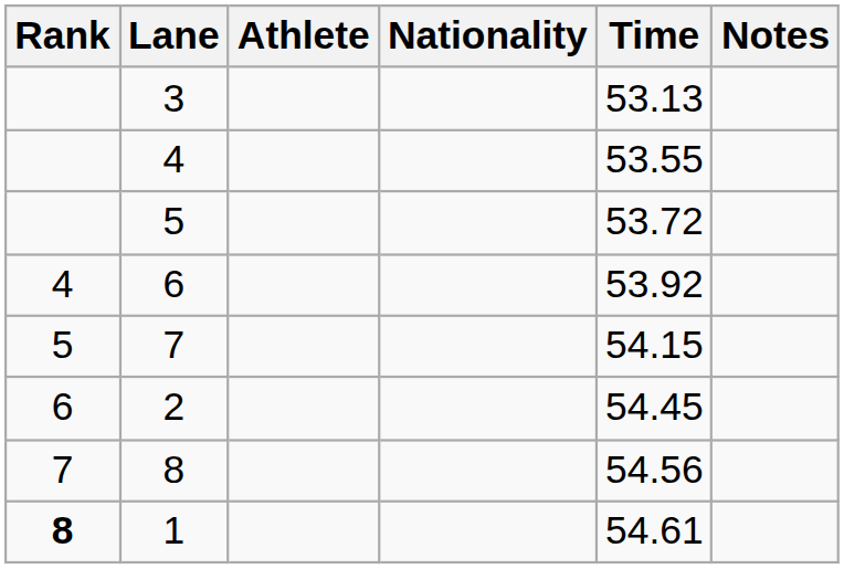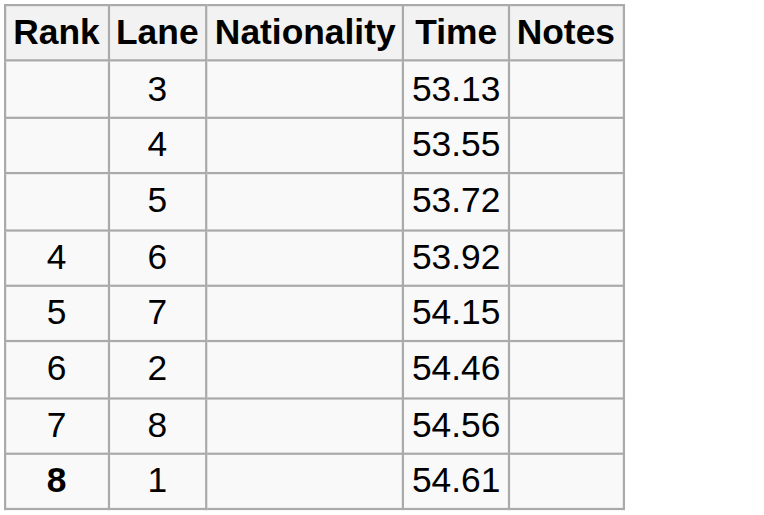 <table class="wikitable sortable" style="text-align:center">
 <tr>
 <th>Rank</th>
 <th>Lane</th>
-<th>Athlete</th>
 <th>Nationality</th>
 <th>Time</th>
 <th class=unsortable>Notes</th>
 </tr>
 <tr>
 <td></td>
 <td>3</td>
 <td align=left></td>
-<td align=left></td>
 <td>53.13</td>
 <td></td>
 </tr>
 <tr>
 <td></td>
 <td>4</td>
-<td align=left></td>
 <td align=left></td>
 <td>53.55</td>
 <td></td>
 </tr>
 <tr>
 <td></td>
 <td>5</td>
 <td align=left></td>
-<td align=left></td>
 <td>53.72</td>
 <td></td>
 </tr>
 <tr>
 <td>4</td>
 <td>6</td>
-<td align=left></td>
 <td align=left></td>
 <td>53.92</td>
 <td></td>
 </tr>
 <tr>
 <td>5</td>
 <td>7</td>
 <td align=left></td>
-<td align=left></td>
 <td>54.15</td>
 <td></td>
 </tr>
 <tr>
 <td>6</td>
 <td>2</td>
 <td align=left></td>
-<td align=left></td>
-<td>54.45</td>
+<td>54.46</td>
 <td></td>
 </tr>
 <tr>
 <td>7</td>
 <td>8</td>
-<td align=left></td>
 <td align=left></td>
 <td>54.56</td>
 <td></td>
 </tr>
 <tr>
 <td><strong>8</strong></td>
 <td>1</td>
 <td align=left></td>
-<td align=left></td>
 <td>54.61</td>
 <td></td>
 </tr>
 </table>
